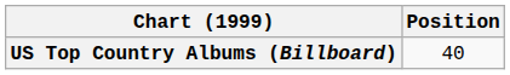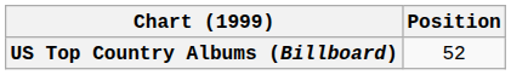 <table class="wikitable plainrowheaders" style="text-align:center">
 <tr>
 <th scope="col">Chart (1999)</th>
 <th scope="col">Position</th>
 </tr>
 <tr>
 <th scope="row">US Top Country Albums (<em>Billboard</em>)</th>
-<td>40</td>
+<td>52</td>
 </tr>
 </table>
